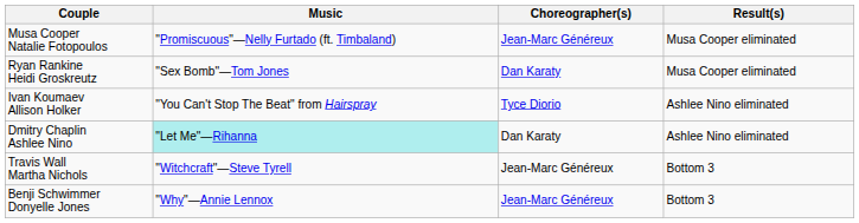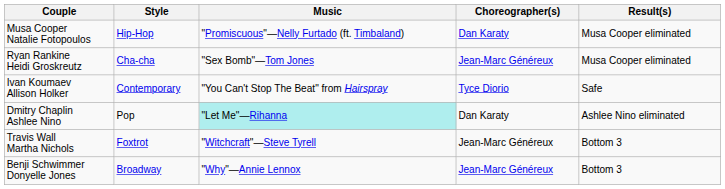 <table class="wikitable" style="width:90%;">
 <tr>
 <th>Couple</th>
+<th>Style</th>
 <th>Music</th>
 <th>Choreographer(s)</th>
 <th>Result(s)</th>
 </tr>
 <tr>
 <td>Musa Cooper <br> Natalie Fotopoulos</td>
+<td><a href='#'>Hip-Hop</a></td>
 <td>"<a href='#'>Promiscuous</a>"—<a href='#'>Nelly Furtado</a> (ft. <a href='#'>Timbaland</a>)</td>
+<td><a href='#'>Dan Karaty</a></td>
+<td>Musa Cooper eliminated</td>
+</tr>
+<tr>
+<td>Ryan Rankine <br> Heidi Groskreutz</td>
+<td><a href='#'>Cha-cha</a></td>
+<td>"Sex Bomb"—<a href='#'>Tom Jones</a></td>
 <td><a href='#'>Jean-Marc Généreux</a></td>
 <td>Musa Cooper eliminated</td>
 </tr>
 <tr>
-<td>Ryan Rankine <br> Heidi Groskreutz</td>
-<td>"Sex Bomb"—<a href='#'>Tom Jones</a></td>
-<td><a href='#'>Dan Karaty</a></td>
-<td>Musa Cooper eliminated</td>
-</tr>
-<tr>
 <td>Ivan Koumaev <br> Allison Holker</td>
+<td><a href='#'>Contemporary</a></td>
 <td>"You Can't Stop The Beat" from <em><a href='#'>Hairspray</a></em></td>
 <td><a href='#'>Tyce Diorio</a></td>
-<td>Ashlee Nino eliminated</td>
+<td>Safe</td>
 </tr>
 <tr>
 <td>Dmitry Chaplin <br> Ashlee Nino</td>
+<td>Pop</td>
 <td style="background: paleturquoise;">"Let Me"—<a href='#'>Rihanna</a></td>
 <td>Dan Karaty</td>
 <td>Ashlee Nino eliminated</td>
 </tr>
 <tr>
 <td>Travis Wall <br> Martha Nichols</td>
+<td><a href='#'>Foxtrot</a></td>
 <td>"<a href='#'>Witchcraft</a>"—<a href='#'>Steve Tyrell</a></td>
 <td>Jean-Marc Généreux</td>
 <td>Bottom 3</td>
 </tr>
 <tr>
 <td>Benji Schwimmer <br> Donyelle Jones</td>
+<td><a href='#'>Broadway</a></td>
 <td>"<a href='#'>Why</a>"—<a href='#'>Annie Lennox</a></td>
 <td><a href='#'>Jean-Marc Généreux</a></td>
 <td>Bottom 3</td>
 </tr>
 </table>
